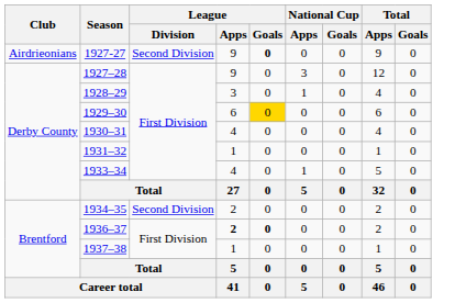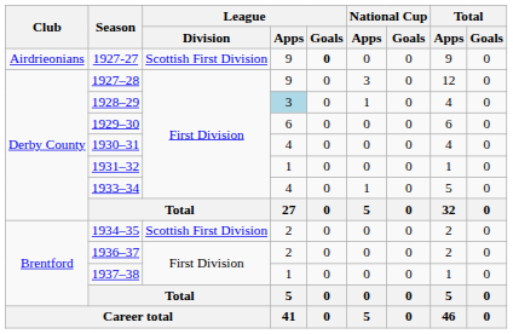 <table class="wikitable" style="text-align: center;">
 <tr>
 <th rowspan="2">Club</th>
 <th rowspan="2">Season</th>
 <th colspan="3">League</th>
 <th colspan="2">National Cup</th>
 <th colspan="2">Total</th>
 </tr>
 <tr>
 <th>Division</th>
 <th>Apps</th>
 <th>Goals</th>
 <th>Apps</th>
 <th>Goals</th>
 <th>Apps</th>
 <th>Goals</th>
 </tr>
 <tr>
 <td><a href='#'>Airdrieonians</a></td>
 <td><a href='#'>1927-27</a></td>
-<td><a href='#'>Second Division</a></td>
+<td><a href='#'>Scottish First Division</a></td>
 <td>9</td>
 <td><strong>0</strong></td>
 <td>0</td>
 <td>0</td>
 <td>9</td>
 <td>0</td>
 </tr>
 <tr>
 <td rowspan="7"><a href='#'>Derby County</a></td>
 <td><a href='#'>1927–28</a></td>
 <td rowspan="6"><a href='#'>First Division</a></td>
 <td>9</td>
 <td>0</td>
 <td>3</td>
 <td>0</td>
 <td>12</td>
 <td>0</td>
 </tr>
 <tr>
 <td><a href='#'>1928–29</a></td>
-<td>3</td>
+<td style="background: lightblue;">3</td>
 <td>0</td>
 <td>1</td>
 <td>0</td>
 <td>4</td>
 <td>0</td>
 </tr>
 <tr>
 <td><a href='#'>1929–30</a></td>
 <td>6</td>
-<td style="background: gold;">0</td>
+<td>0</td>
 <td>0</td>
 <td>0</td>
 <td>6</td>
 <td>0</td>
 </tr>
 <tr>
 <td><a href='#'>1930–31</a></td>
 <td>4</td>
 <td>0</td>
 <td>0</td>
 <td>0</td>
 <td>4</td>
 <td>0</td>
 </tr>
 <tr>
 <td><a href='#'>1931–32</a></td>
 <td>1</td>
 <td>0</td>
 <td>0</td>
 <td>0</td>
 <td>1</td>
 <td>0</td>
 </tr>
 <tr>
 <td><a href='#'>1933–34</a></td>
 <td>4</td>
 <td>0</td>
 <td>1</td>
 <td>0</td>
 <td>5</td>
 <td>0</td>
 </tr>
 <tr>
 <th colspan="2">Total</th>
 <th>27</th>
 <th>0</th>
 <th>5</th>
 <th>0</th>
 <th>32</th>
 <th>0</th>
 </tr>
 <tr>
 <td rowspan="4"><a href='#'>Brentford</a></td>
 <td><a href='#'>1934–35</a></td>
-<td><a href='#'>Second Division</a></td>
+<td><a href='#'>Scottish First Division</a></td>
 <td>2</td>
 <td>0</td>
 <td>0</td>
 <td>0</td>
 <td>2</td>
 <td>0</td>
 </tr>
 <tr>
 <td><a href='#'>1936–37</a></td>
 <td rowspan="2">First Division</td>
-<td><strong>2</strong></td>
-<td><strong>0</strong></td>
+<td>2</td>
+<td>0</td>
 <td>0</td>
 <td>0</td>
 <td>2</td>
 <td>0</td>
 </tr>
 <tr>
 <td><a href='#'>1937–38</a></td>
 <td>1</td>
 <td>0</td>
 <td>0</td>
 <td>0</td>
 <td>1</td>
 <td>0</td>
 </tr>
 <tr>
 <th colspan="2">Total</th>
 <th>5</th>
 <th>0</th>
 <th>0</th>
 <th>0</th>
 <th>5</th>
 <th>0</th>
 </tr>
 <tr>
 <th colspan="3">Career total</th>
 <th>41</th>
 <th>0</th>
 <th>5</th>
 <th>0</th>
 <th>46</th>
 <th>0</th>
 </tr>
 </table>
